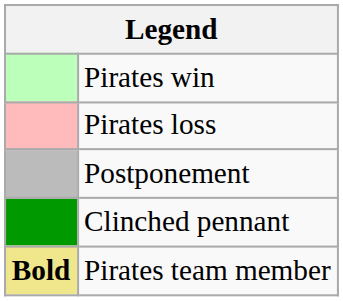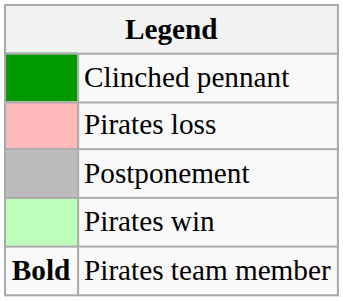 <table class="wikitable" style="font-size:90%">
 <tr>
 <th colspan="2">Legend</th>
 </tr>
 <tr>
-<td style="background:#bfb;"> </td>
-<td>Pirates win</td>
+<td style="background:#090;"> </td>
+<td>Clinched pennant</td>
 </tr>
 <tr>
 <td style="background:#fbb;"> </td>
 <td>Pirates loss</td>
 </tr>
 <tr>
 <td style="background:#bbb;"> </td>
 <td>Postponement</td>
 </tr>
 <tr>
-<td style="background:#090;"> </td>
-<td>Clinched pennant</td>
+<td style="background:#bfb;"> </td>
+<td>Pirates win</td>
 </tr>
 <tr>
-<td style="background: khaki;"><strong>Bold</strong></td>
+<td><strong>Bold</strong></td>
 <td>Pirates team member</td>
 </tr>
 </table>
